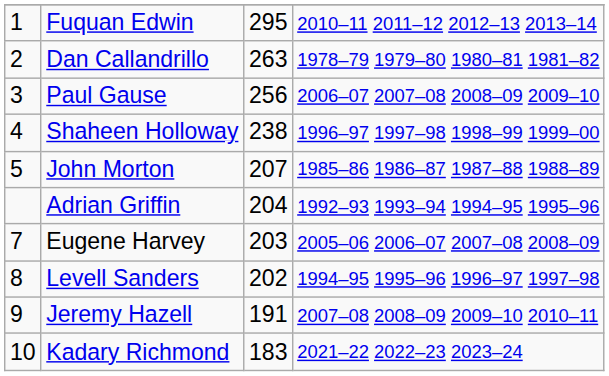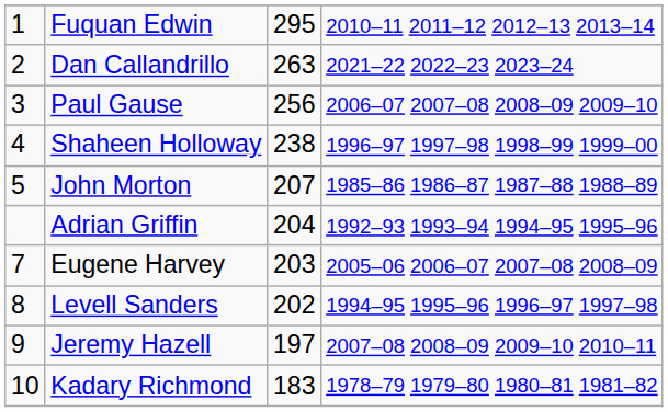 <table class="wikitable">
 <tr>
 </tr>
 <tr>
 <td>1</td>
 <td><a href='#'>Fuquan Edwin</a></td>
 <td>295</td>
 <td style="font-size:80%;"><a href='#'>2010–11</a> <a href='#'>2011–12</a> <a href='#'>2012–13</a> <a href='#'>2013–14</a></td>
 </tr>
 <tr>
 <td>2</td>
 <td><a href='#'>Dan Callandrillo</a></td>
 <td>263</td>
-<td style="font-size:80%;"><a href='#'>1978–79</a> <a href='#'>1979–80</a> <a href='#'>1980–81</a> <a href='#'>1981–82</a></td>
+<td style="font-size:80%;"><a href='#'>2021–22</a> <a href='#'>2022–23</a> <a href='#'>2023–24</a></td>
 </tr>
 <tr>
 <td>3</td>
 <td><a href='#'>Paul Gause</a></td>
 <td>256</td>
 <td style="font-size:80%;"><a href='#'>2006–07</a> <a href='#'>2007–08</a> <a href='#'>2008–09</a> <a href='#'>2009–10</a></td>
 </tr>
 <tr>
 <td>4</td>
 <td><a href='#'>Shaheen Holloway</a></td>
 <td>238</td>
 <td style="font-size:80%;"><a href='#'>1996–97</a> <a href='#'>1997–98</a> <a href='#'>1998–99</a> <a href='#'>1999–00</a></td>
 </tr>
 <tr>
 <td>5</td>
 <td><a href='#'>John Morton</a></td>
 <td>207</td>
 <td style="font-size:80%;"><a href='#'>1985–86</a> <a href='#'>1986–87</a> <a href='#'>1987–88</a> <a href='#'>1988–89</a></td>
 </tr>
 <tr>
 <td></td>
 <td><a href='#'>Adrian Griffin</a></td>
 <td>204</td>
 <td style="font-size:80%;"><a href='#'>1992–93</a> <a href='#'>1993–94</a> <a href='#'>1994–95</a> <a href='#'>1995–96</a></td>
 </tr>
 <tr>
 <td>7</td>
 <td>Eugene Harvey</td>
 <td>203</td>
 <td style="font-size:80%;"><a href='#'>2005–06</a> <a href='#'>2006–07</a> <a href='#'>2007–08</a> <a href='#'>2008–09</a></td>
 </tr>
 <tr>
 <td>8</td>
 <td><a href='#'>Levell Sanders</a></td>
 <td>202</td>
 <td style="font-size:80%;"><a href='#'>1994–95</a> <a href='#'>1995–96</a> <a href='#'>1996–97</a> <a href='#'>1997–98</a></td>
 </tr>
 <tr>
 <td>9</td>
 <td><a href='#'>Jeremy Hazell</a></td>
-<td>191</td>
+<td>197</td>
 <td style="font-size:80%;"><a href='#'>2007–08</a> <a href='#'>2008–09</a> <a href='#'>2009–10</a> <a href='#'>2010–11</a></td>
 </tr>
 <tr>
 <td>10</td>
 <td><a href='#'>Kadary Richmond</a></td>
 <td>183</td>
-<td style="font-size:80%;"><a href='#'>2021–22</a> <a href='#'>2022–23</a> <a href='#'>2023–24</a></td>
+<td style="font-size:80%;"><a href='#'>1978–79</a> <a href='#'>1979–80</a> <a href='#'>1980–81</a> <a href='#'>1981–82</a></td>
 </tr>
 </table>
